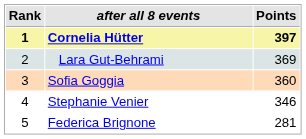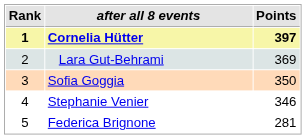 <table cellspacing="1" cellpadding="3" style="border:1px solid #AAAAAA;font-size:86%">
 <tr style="background-color: #E4E4E4;">
 <th style="border-bottom:1px solid #AAAAAA; width: 10px;">Rank</th>
 <th style="border-bottom:1px solid #AAAAAA; width: 210px;"><em>after all 8 events</em></th>
 <th style="border-bottom:1px solid #AAAAAA; width: 40px;">Points</th>
 </tr>
 <tr style="background:#f7f6a8;">
 <td align=center><strong>1</strong></td>
 <td> <strong><a href='#'>Cornelia Hütter</a></strong> </td>
 <td align=right><strong>397</strong></td>
 </tr>
 <tr style="background:#dce5e5;">
 <td align=center>2</td>
 <td>   <a href='#'>Lara Gut-Behrami</a></td>
 <td align=right>369</td>
 </tr>
 <tr style="background:#ffdab9;">
 <td align=center>3</td>
 <td> <a href='#'>Sofia Goggia</a></td>
-<td align=right>360</td>
+<td align=right>350</td>
 </tr>
 <tr>
 <td align=center>4</td>
 <td> <a href='#'>Stephanie Venier</a></td>
 <td align=right>346</td>
 </tr>
 <tr>
 <td align=center>5</td>
 <td> <a href='#'>Federica Brignone</a></td>
 <td align=right>281</td>
 </tr>
 </table>
